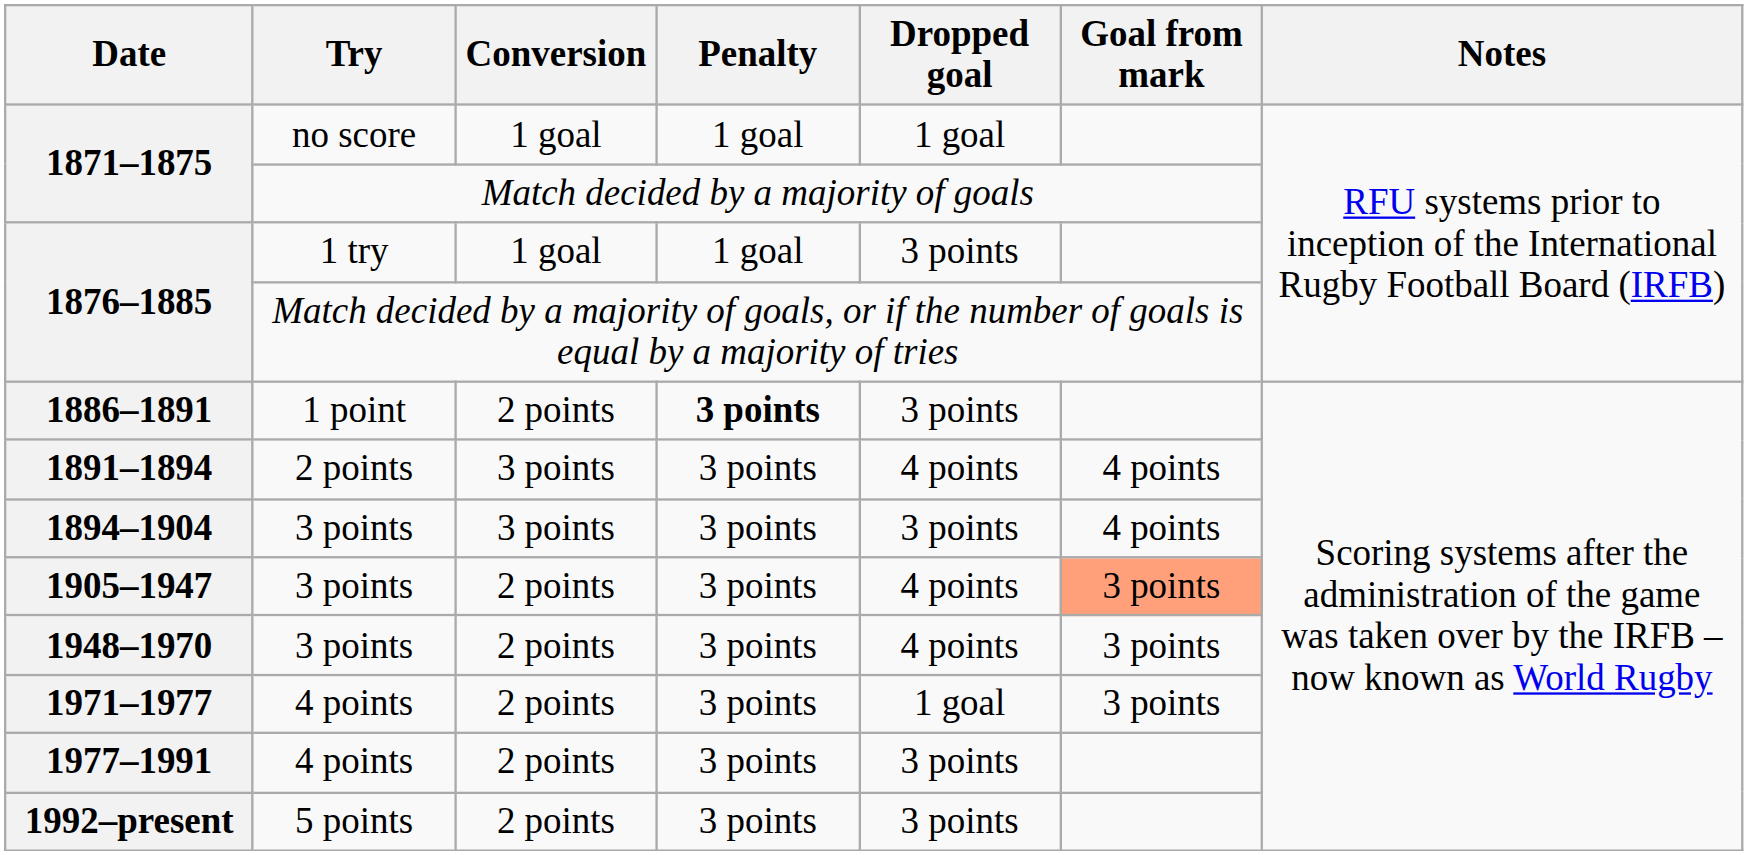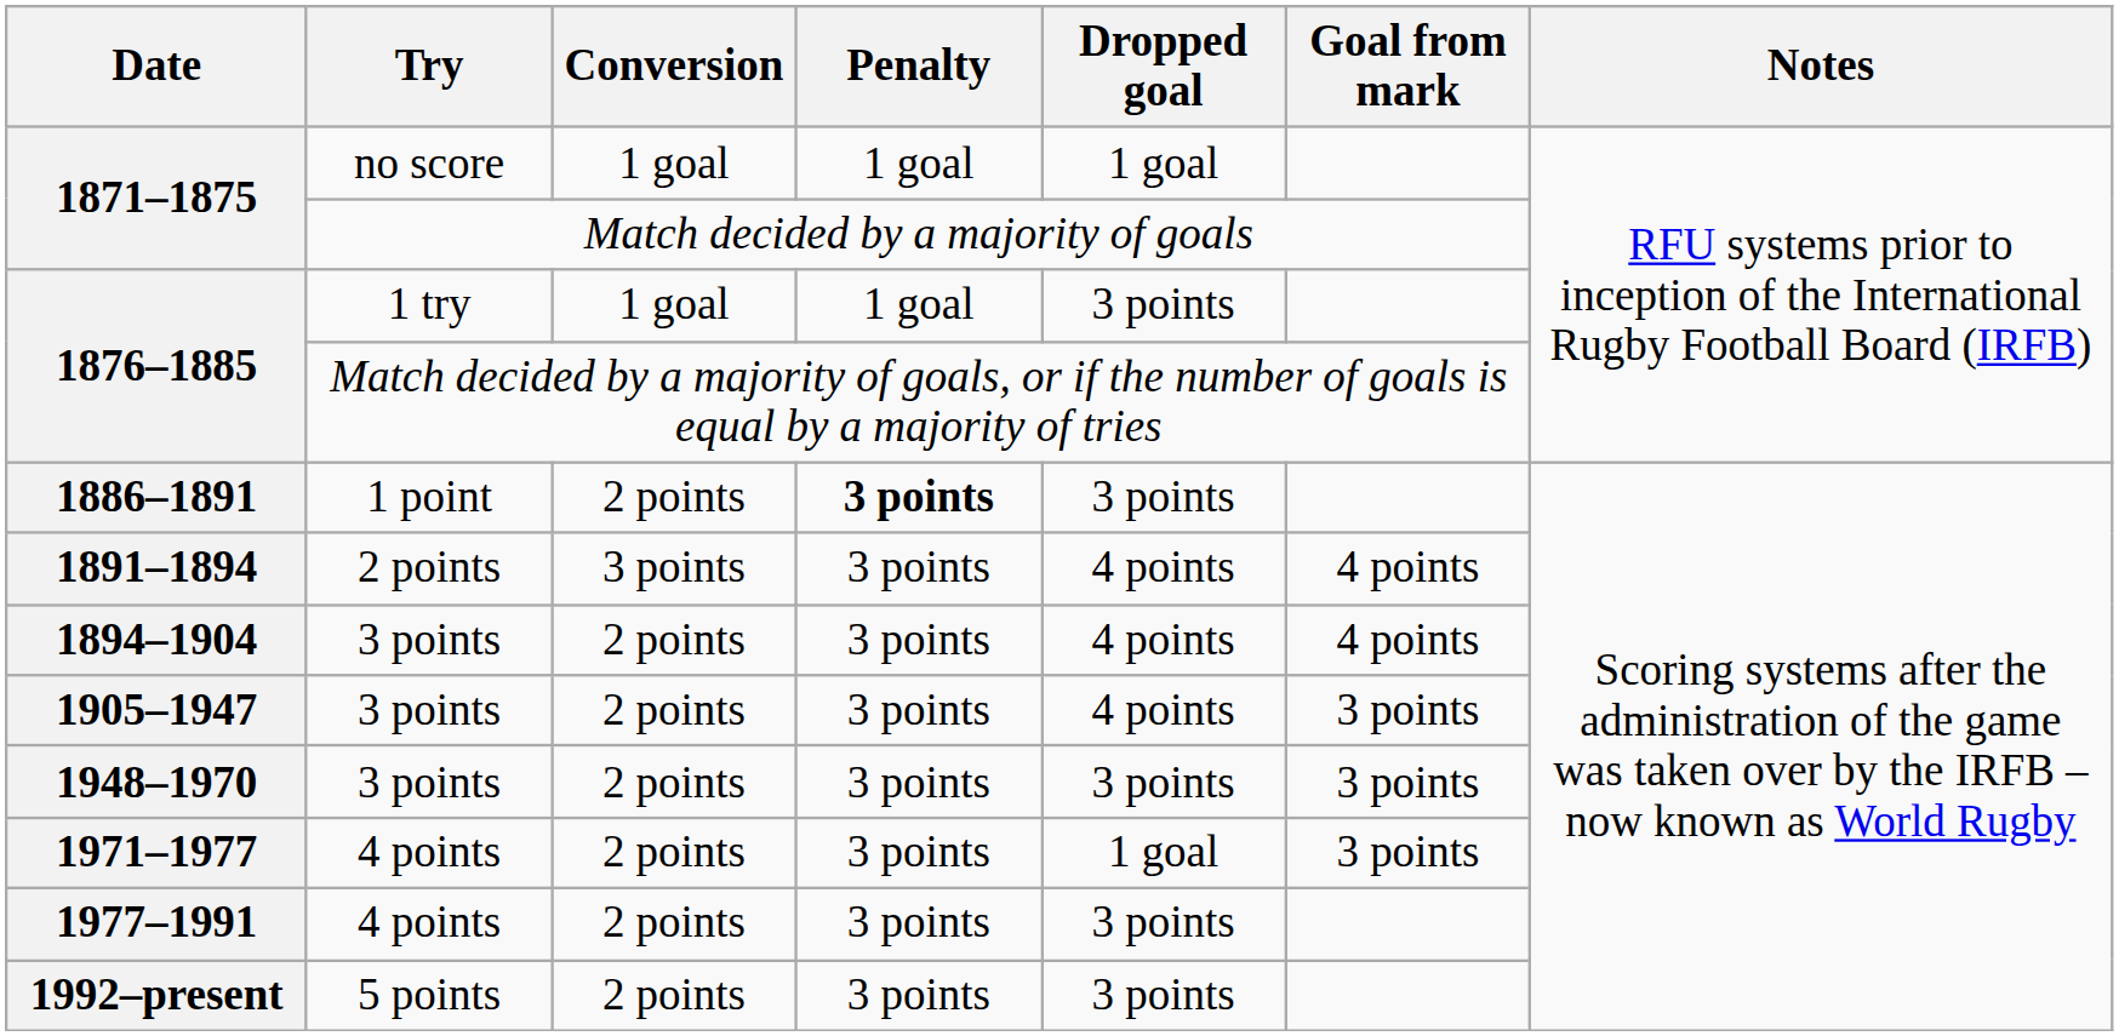 <table class="wikitable">
 <tr>
 <th scope="col" width="100px">Date</th>
 <th scope="col" width="80px">Try</th>
 <th scope="col" width="80px">Conversion</th>
 <th scope="col" width="80px">Penalty</th>
 <th scope="col" width="80px">Dropped goal</th>
 <th scope="col" width="80px">Goal from mark</th>
 <th scope="col" width="200px">Notes</th>
 </tr>
 <tr style="text-align:center;">
 <th rowspan="2">1871–1875</th>
 <td>no score</td>
 <td>1 goal</td>
 <td>1 goal</td>
 <td>1 goal</td>
 <td></td>
 <td rowspan="4"><a href='#'>RFU</a> systems prior to inception of the International Rugby Football Board (<a href='#'>IRFB</a>)</td>
 </tr>
 <tr style="text-align:center;">
 <td colspan="5"><em>Match decided by a majority of goals</em></td>
 </tr>
 <tr style="text-align:center;">
 <th rowspan="2">1876–1885</th>
 <td>1 try</td>
 <td>1 goal</td>
 <td>1 goal</td>
 <td>3 points</td>
 <td></td>
 </tr>
 <tr style="text-align:center;">
 <td colspan="5"><em>Match decided by a majority of goals, or if the number of goals is equal by a majority of tries</em></td>
 </tr>
 <tr style="text-align:center;">
 <th>1886–1891</th>
 <td>1 point</td>
 <td>2 points</td>
 <td><strong>3 points</strong></td>
 <td>3 points</td>
 <td></td>
 <td rowspan="8">Scoring systems after the administration of the game was taken over by the IRFB – now known as <a href='#'>World Rugby</a></td>
 </tr>
 <tr style="text-align:center;">
 <th>1891–1894</th>
 <td>2 points</td>
 <td>3 points</td>
 <td>3 points</td>
 <td>4 points</td>
 <td>4 points</td>
 </tr>
 <tr style="text-align:center;">
 <th>1894–1904</th>
 <td>3 points</td>
+<td>2 points</td>
 <td>3 points</td>
-<td>3 points</td>
-<td>3 points</td>
+<td>4 points</td>
 <td>4 points</td>
 </tr>
 <tr style="text-align:center;">
 <th>1905–1947</th>
 <td>3 points</td>
 <td>2 points</td>
 <td>3 points</td>
 <td>4 points</td>
-<td style="background: lightsalmon;">3 points</td>
+<td>3 points</td>
 </tr>
 <tr style="text-align:center;">
 <th>1948–1970</th>
 <td>3 points</td>
 <td>2 points</td>
 <td>3 points</td>
-<td>4 points</td>
+<td>3 points</td>
 <td>3 points</td>
 </tr>
 <tr style="text-align:center;">
 <th>1971–1977</th>
 <td>4 points</td>
 <td>2 points</td>
 <td>3 points</td>
 <td>1 goal</td>
 <td>3 points</td>
 </tr>
 <tr style="text-align:center;">
 <th>1977–1991</th>
 <td>4 points</td>
 <td>2 points</td>
 <td>3 points</td>
 <td>3 points</td>
 <td></td>
 </tr>
 <tr style="text-align:center;">
 <th>1992–present</th>
 <td>5 points</td>
 <td>2 points</td>
 <td>3 points</td>
 <td>3 points</td>
 <td></td>
 </tr>
 </table>
